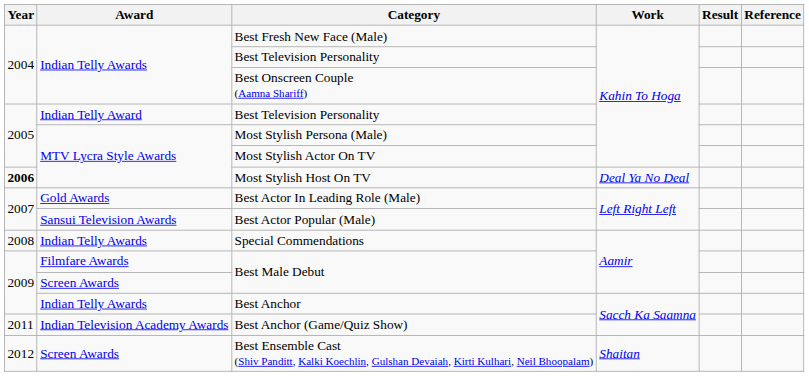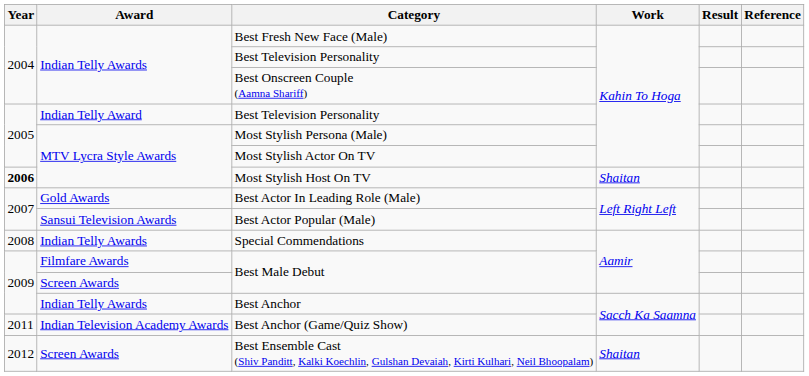 <table class="wikitable">
 <tr>
 <th>Year</th>
 <th>Award</th>
 <th>Category</th>
 <th>Work</th>
 <th>Result</th>
 <th>Reference</th>
 </tr>
 <tr>
 <td rowspan="3">2004</td>
 <td rowspan="3"><a href='#'>Indian Telly Awards</a></td>
 <td>Best Fresh New Face (Male)</td>
 <td rowspan="6"><em><a href='#'>Kahin To Hoga</a></em></td>
 <td></td>
 <td></td>
 </tr>
 <tr>
 <td>Best Television Personality</td>
 <td></td>
 <td></td>
 </tr>
 <tr>
 <td>Best Onscreen Couple<br><small>(<a href='#'>Aamna Shariff</a>)</small></td>
 <td></td>
 <td></td>
 </tr>
 <tr>
 <td rowspan="3">2005</td>
 <td><a href='#'>Indian Telly Award</a></td>
 <td>Best Television Personality</td>
 <td></td>
 <td></td>
 </tr>
 <tr>
 <td rowspan="3"><a href='#'>MTV Lycra Style Awards</a></td>
 <td>Most Stylish Persona (Male)</td>
 <td></td>
 <td></td>
 </tr>
 <tr>
 <td>Most Stylish Actor On TV</td>
 <td></td>
 <td></td>
 </tr>
 <tr>
 <td><strong>2006</strong></td>
 <td>Most Stylish Host On TV</td>
-<td><em><a href='#'>Deal Ya No Deal</a></em></td>
+<td><em><a href='#'>Shaitan</a></em></td>
 <td></td>
 <td></td>
 </tr>
 <tr>
 <td rowspan="2">2007</td>
 <td><a href='#'>Gold Awards</a></td>
 <td>Best Actor In Leading Role (Male)</td>
 <td rowspan="2"><em><a href='#'>Left Right Left</a></em></td>
 <td></td>
 <td></td>
 </tr>
 <tr>
 <td><a href='#'>Sansui Television Awards</a></td>
 <td>Best Actor Popular (Male)</td>
 <td></td>
 <td></td>
 </tr>
 <tr>
 <td>2008</td>
 <td><a href='#'>Indian Telly Awards</a></td>
 <td>Special Commendations</td>
 <td rowspan="3"><em><a href='#'>Aamir</a></em></td>
 <td></td>
 <td></td>
 </tr>
 <tr>
 <td rowspan="3">2009</td>
 <td><a href='#'>Filmfare Awards</a></td>
 <td rowspan="2">Best Male Debut</td>
 <td></td>
 <td></td>
 </tr>
 <tr>
 <td><a href='#'>Screen Awards</a></td>
 <td></td>
 <td></td>
 </tr>
 <tr>
 <td><a href='#'>Indian Telly Awards</a></td>
 <td>Best Anchor</td>
 <td rowspan="2"><em><a href='#'>Sacch Ka Saamna</a></em></td>
 <td></td>
 <td></td>
 </tr>
 <tr>
 <td>2011</td>
 <td><a href='#'>Indian Television Academy Awards</a></td>
 <td>Best Anchor (Game/Quiz Show)</td>
 <td></td>
 <td></td>
 </tr>
 <tr>
 <td>2012</td>
 <td><a href='#'>Screen Awards</a></td>
 <td>Best Ensemble Cast<br><small>(<a href='#'>Shiv Panditt</a>, <a href='#'>Kalki Koechlin</a>, <a href='#'>Gulshan Devaiah</a>, <a href='#'>Kirti Kulhari</a>, <a href='#'>Neil Bhoopalam</a>)</small></td>
 <td><em><a href='#'>Shaitan</a></em></td>
 <td></td>
 <td></td>
 </tr>
 </table>
